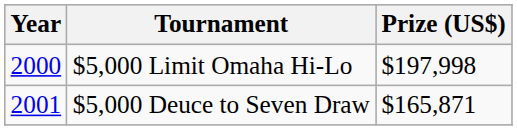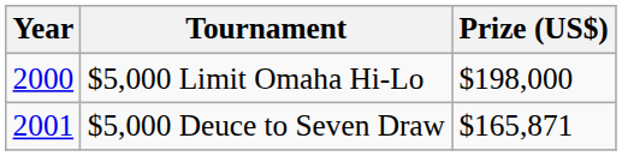 <table class="wikitable">
 <tr>
 <th>Year</th>
 <th>Tournament</th>
 <th>Prize (US$)</th>
 </tr>
 <tr>
 <td><a href='#'>2000</a></td>
 <td>$5,000 Limit Omaha Hi-Lo</td>
-<td>$197,998</td>
+<td>$198,000</td>
 </tr>
 <tr>
 <td><a href='#'>2001</a></td>
 <td>$5,000 Deuce to Seven Draw</td>
 <td>$165,871</td>
 </tr>
 </table>
